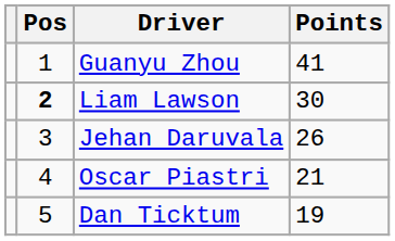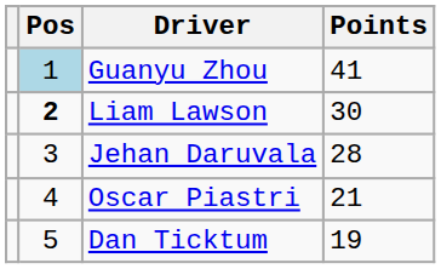 <table class="wikitable" style="font-size: 85%;">
 <tr>
 <th></th>
 <th>Pos</th>
 <th>Driver</th>
 <th>Points</th>
 </tr>
 <tr>
 <td align="left"></td>
-<td align="center">1</td>
+<td align="center" style="background: lightblue;">1</td>
 <td> <a href='#'>Guanyu Zhou</a></td>
 <td>41</td>
 </tr>
 <tr>
 <td align="left"></td>
 <td align="center"><strong>2</strong></td>
 <td> <a href='#'>Liam Lawson</a></td>
 <td>30</td>
 </tr>
 <tr>
 <td align="left"></td>
 <td align="center">3</td>
 <td> <a href='#'>Jehan Daruvala</a></td>
-<td>26</td>
+<td>28</td>
 </tr>
 <tr>
 <td align="left"></td>
 <td align="center">4</td>
 <td> <a href='#'>Oscar Piastri</a></td>
 <td>21</td>
 </tr>
 <tr>
 <td align="left"></td>
 <td align="center">5</td>
 <td> <a href='#'>Dan Ticktum</a></td>
 <td>19</td>
 </tr>
 </table>
